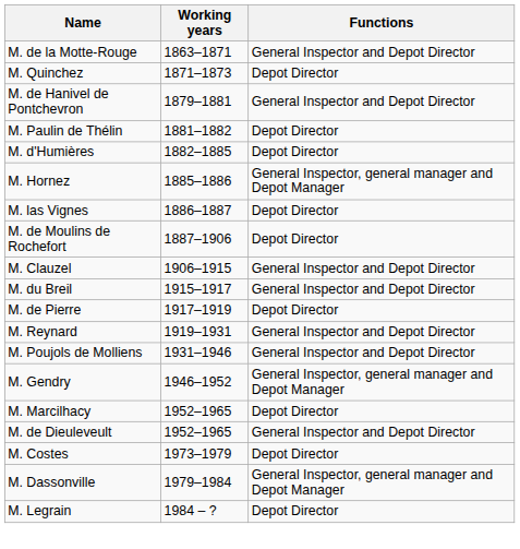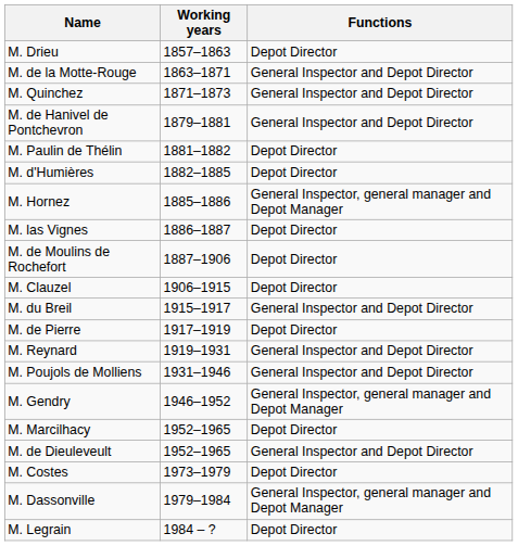 <table class="wikitable">
 <tr>
 <th>Name</th>
 <th>Working years</th>
 <th>Functions</th>
+</tr>
+<tr>
+<td>M. Drieu</td>
+<td>1857–1863</td>
+<td>Depot Director</td>
 </tr>
 <tr>
 <td>M. de la Motte-Rouge</td>
 <td>1863–1871</td>
 <td>General Inspector and Depot Director</td>
 </tr>
 <tr>
 <td>M. Quinchez</td>
 <td>1871–1873</td>
-<td>Depot Director</td>
+<td>General Inspector and Depot Director</td>
 </tr>
 <tr>
 <td>M. de Hanivel de Pontchevron</td>
 <td>1879–1881</td>
 <td>General Inspector and Depot Director</td>
 </tr>
 <tr>
 <td>M. Paulin de Thélin</td>
 <td>1881–1882</td>
 <td>Depot Director</td>
 </tr>
 <tr>
 <td>M. d'Humières</td>
 <td>1882–1885</td>
 <td>Depot Director</td>
 </tr>
 <tr>
 <td>M. Hornez</td>
 <td>1885–1886</td>
 <td>General Inspector, general manager and Depot Manager</td>
 </tr>
 <tr>
 <td>M. las Vignes</td>
 <td>1886–1887</td>
 <td>Depot Director</td>
 </tr>
 <tr>
 <td>M. de Moulins de Rochefort</td>
 <td>1887–1906</td>
 <td>Depot Director</td>
 </tr>
 <tr>
 <td>M. Clauzel</td>
 <td>1906–1915</td>
-<td>General Inspector and Depot Director</td>
+<td>Depot Director</td>
 </tr>
 <tr>
 <td>M. du Breil</td>
 <td>1915–1917</td>
 <td>General Inspector and Depot Director</td>
 </tr>
 <tr>
 <td>M. de Pierre</td>
 <td>1917–1919</td>
 <td>Depot Director</td>
 </tr>
 <tr>
 <td>M. Reynard</td>
 <td>1919–1931</td>
 <td>General Inspector and Depot Director</td>
 </tr>
 <tr>
 <td>M. Poujols de Molliens</td>
 <td>1931–1946</td>
 <td>General Inspector and Depot Director</td>
 </tr>
 <tr>
 <td>M. Gendry</td>
 <td>1946–1952</td>
 <td>General Inspector, general manager and Depot Manager</td>
 </tr>
 <tr>
 <td>M. Marcilhacy</td>
 <td>1952–1965</td>
 <td>Depot Director</td>
 </tr>
 <tr>
 <td>M. de Dieuleveult</td>
 <td>1952–1965</td>
 <td>General Inspector and Depot Director</td>
 </tr>
 <tr>
 <td>M. Costes</td>
 <td>1973–1979</td>
 <td>Depot Director</td>
 </tr>
 <tr>
 <td>M. Dassonville</td>
 <td>1979–1984</td>
 <td>General Inspector, general manager and Depot Manager</td>
 </tr>
 <tr>
 <td>M. Legrain</td>
 <td>1984 – ?</td>
 <td>Depot Director</td>
 </tr>
 </table>
